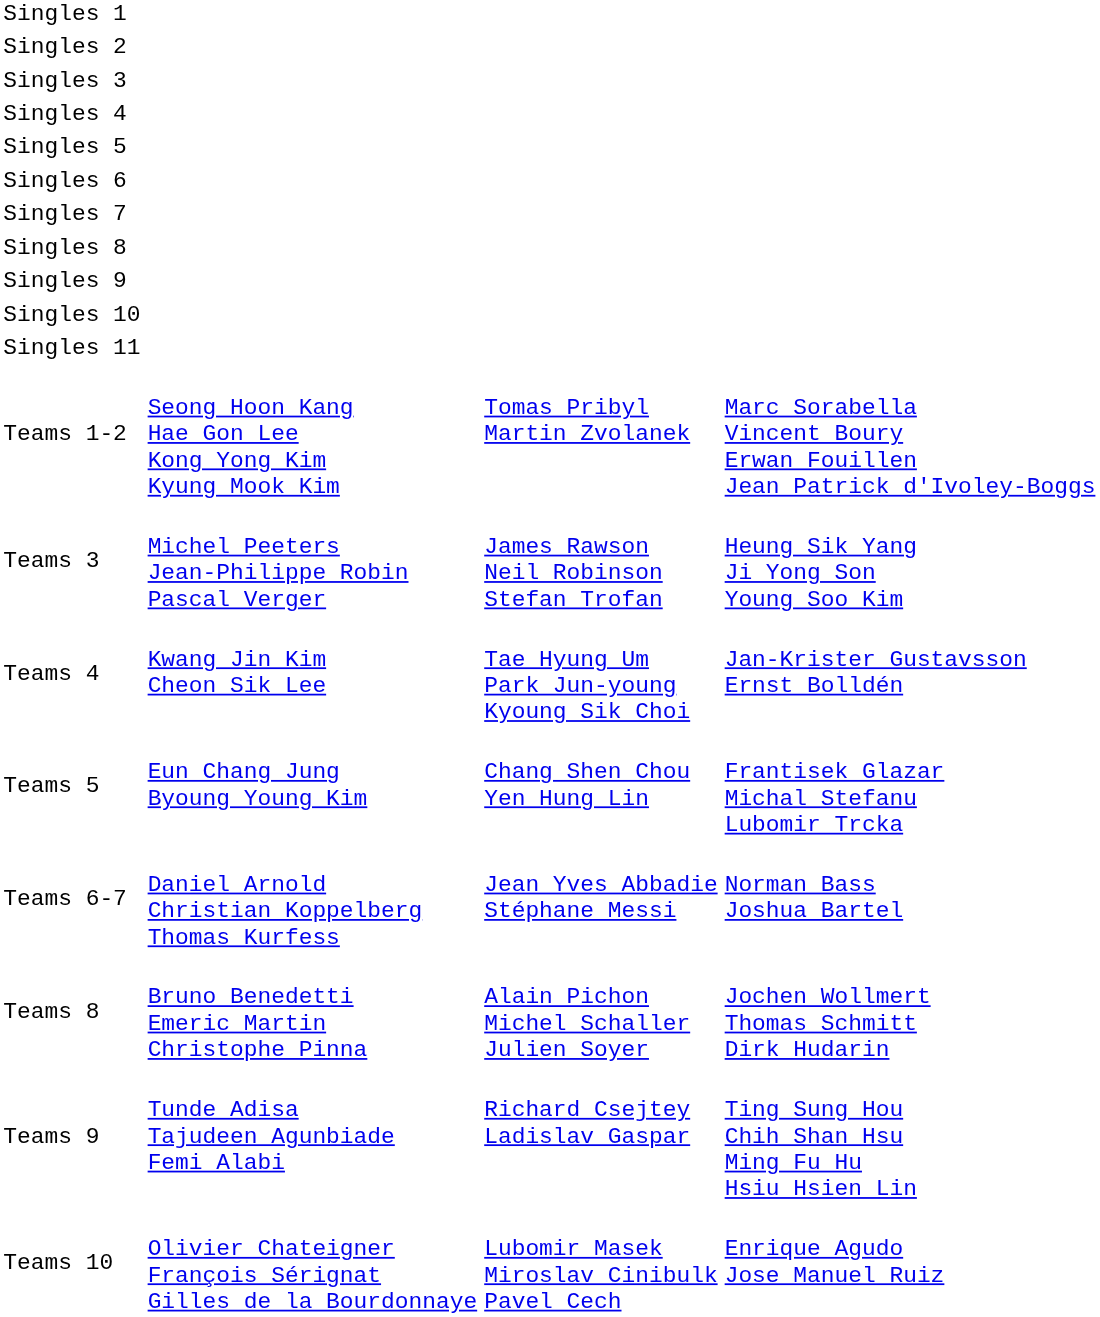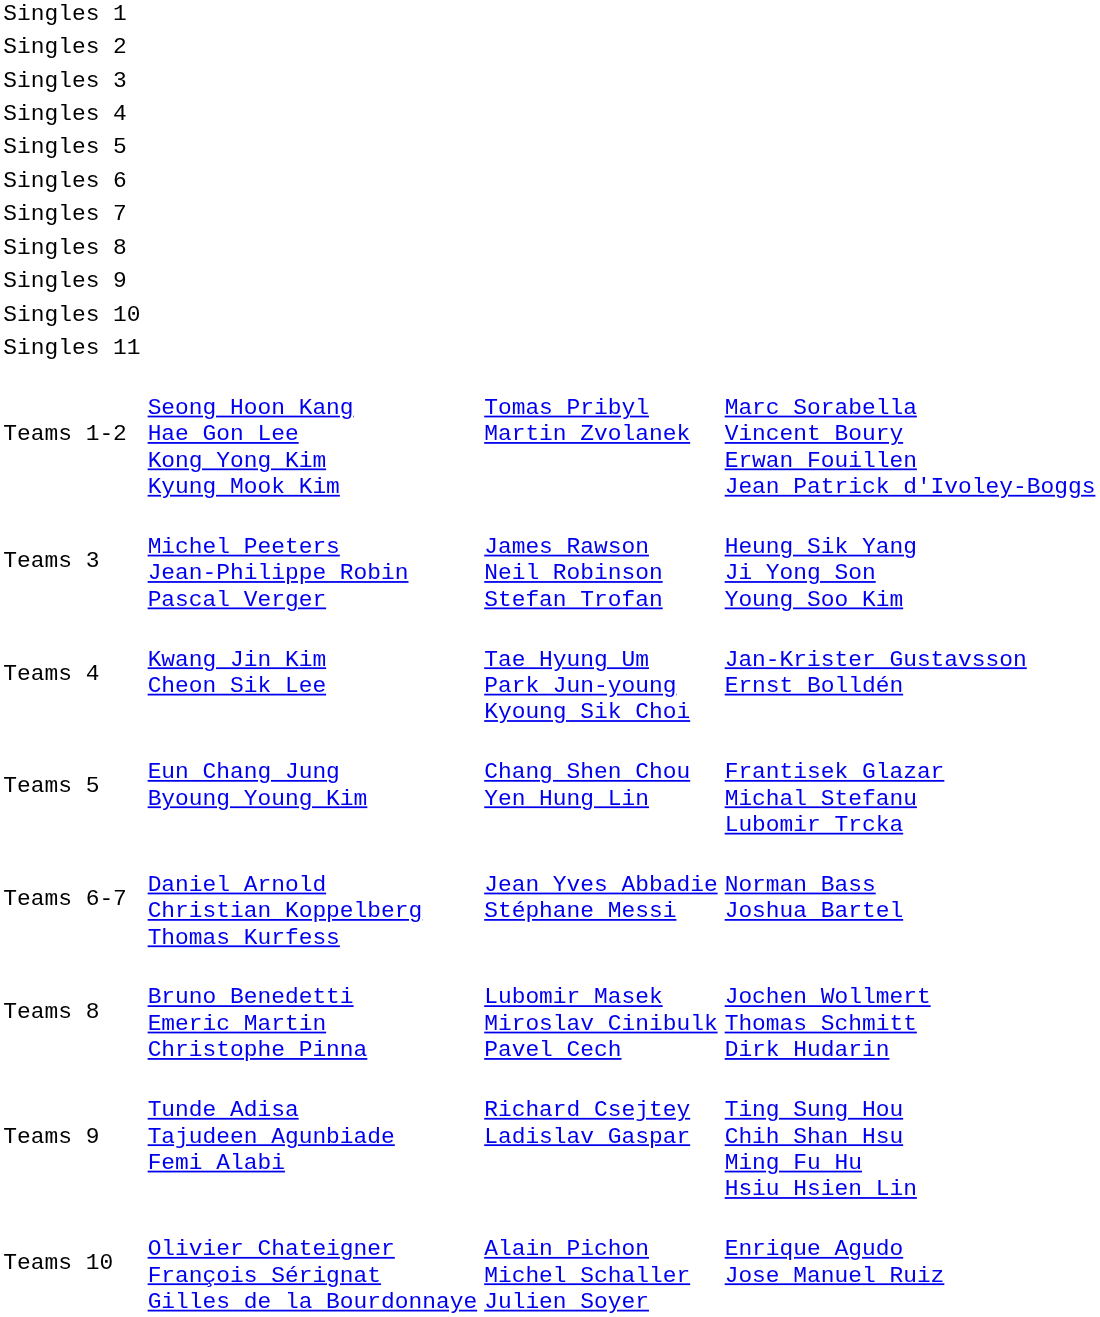 <table>
 <tr>
 <td>Singles 1<br></td>
 <td></td>
 <td></td>
 <td></td>
 </tr>
 <tr>
 <td>Singles 2<br></td>
 <td></td>
 <td></td>
 <td></td>
 </tr>
 <tr>
 <td>Singles 3<br></td>
 <td></td>
 <td></td>
 <td></td>
 </tr>
 <tr>
 <td>Singles 4<br></td>
 <td></td>
 <td></td>
 <td></td>
 </tr>
 <tr>
 <td>Singles 5<br></td>
 <td></td>
 <td></td>
 <td></td>
 </tr>
 <tr>
 <td>Singles 6<br></td>
 <td></td>
 <td></td>
 <td></td>
 </tr>
 <tr>
 <td>Singles 7<br></td>
 <td></td>
 <td></td>
 <td></td>
 </tr>
 <tr>
 <td>Singles 8<br></td>
 <td></td>
 <td></td>
 <td></td>
 </tr>
 <tr>
 <td>Singles 9<br></td>
 <td></td>
 <td></td>
 <td></td>
 </tr>
 <tr>
 <td>Singles 10<br></td>
 <td></td>
 <td></td>
 <td></td>
 </tr>
 <tr>
 <td>Singles 11<br></td>
 <td></td>
 <td></td>
 <td></td>
 </tr>
 <tr>
 <td>Teams 1-2<br></td>
 <td valign="top"><br><a href='#'>Seong Hoon Kang</a><br><a href='#'>Hae Gon Lee</a><br><a href='#'>Kong Yong Kim</a><br><a href='#'>Kyung Mook Kim</a></td>
 <td valign="top"><br><a href='#'>Tomas Pribyl</a><br><a href='#'>Martin Zvolanek</a></td>
 <td valign="top"><br><a href='#'>Marc Sorabella</a><br><a href='#'>Vincent Boury</a><br><a href='#'>Erwan Fouillen</a><br><a href='#'>Jean Patrick d'Ivoley-Boggs</a></td>
 </tr>
 <tr>
 <td>Teams 3<br></td>
 <td valign="top"><br><a href='#'>Michel Peeters</a><br><a href='#'>Jean-Philippe Robin</a><br><a href='#'>Pascal Verger</a></td>
 <td valign="top"><br><a href='#'>James Rawson</a><br><a href='#'>Neil Robinson</a><br><a href='#'>Stefan Trofan</a></td>
 <td valign="top"><br><a href='#'>Heung Sik Yang</a><br><a href='#'>Ji Yong Son</a><br><a href='#'>Young Soo Kim</a></td>
 </tr>
 <tr>
 <td>Teams 4<br></td>
 <td valign="top"><br><a href='#'>Kwang Jin Kim</a><br><a href='#'>Cheon Sik Lee</a></td>
 <td valign="top"><br><a href='#'>Tae Hyung Um</a><br><a href='#'>Park Jun-young</a><br><a href='#'>Kyoung Sik Choi</a></td>
 <td valign="top"><br><a href='#'>Jan-Krister Gustavsson</a><br><a href='#'>Ernst Bolldén</a></td>
 </tr>
 <tr>
 <td>Teams 5<br></td>
 <td valign="top"><br><a href='#'>Eun Chang Jung</a><br><a href='#'>Byoung Young Kim</a></td>
 <td valign="top"><br><a href='#'>Chang Shen Chou</a><br><a href='#'>Yen Hung Lin</a></td>
 <td valign="top"><br><a href='#'>Frantisek Glazar</a><br><a href='#'>Michal Stefanu</a><br><a href='#'>Lubomir Trcka</a></td>
 </tr>
 <tr>
 <td>Teams 6-7<br></td>
 <td valign="top"><br><a href='#'>Daniel Arnold</a><br><a href='#'>Christian Koppelberg</a><br><a href='#'>Thomas Kurfess</a></td>
 <td valign="top"><br><a href='#'>Jean Yves Abbadie</a><br><a href='#'>Stéphane Messi</a></td>
 <td valign="top"><br><a href='#'>Norman Bass</a><br><a href='#'>Joshua Bartel</a></td>
 </tr>
 <tr>
 <td>Teams 8<br></td>
 <td valign="top"><br><a href='#'>Bruno Benedetti</a><br><a href='#'>Emeric Martin</a><br><a href='#'>Christophe Pinna</a></td>
-<td valign="top"><br><a href='#'>Alain Pichon</a><br><a href='#'>Michel Schaller</a><br><a href='#'>Julien Soyer</a></td>
+<td valign="top"><br><a href='#'>Lubomir Masek</a><br><a href='#'>Miroslav Cinibulk</a><br><a href='#'>Pavel Cech</a></td>
 <td valign="top"><br><a href='#'>Jochen Wollmert</a><br><a href='#'>Thomas Schmitt</a><br><a href='#'>Dirk Hudarin</a></td>
 </tr>
 <tr>
 <td>Teams 9<br></td>
 <td valign="top"><br><a href='#'>Tunde Adisa</a><br><a href='#'>Tajudeen Agunbiade</a><br><a href='#'>Femi Alabi</a></td>
 <td valign="top"><br><a href='#'>Richard Csejtey</a><br><a href='#'>Ladislav Gaspar</a></td>
 <td valign="top"><br><a href='#'>Ting Sung Hou</a><br><a href='#'>Chih Shan Hsu</a><br><a href='#'>Ming Fu Hu</a><br><a href='#'>Hsiu Hsien Lin</a></td>
 </tr>
 <tr>
 <td>Teams 10<br></td>
 <td valign="top"><br><a href='#'>Olivier Chateigner</a><br><a href='#'>François Sérignat</a><br><a href='#'>Gilles de la Bourdonnaye</a></td>
-<td valign="top"><br><a href='#'>Lubomir Masek</a><br><a href='#'>Miroslav Cinibulk</a><br><a href='#'>Pavel Cech</a></td>
+<td valign="top"><br><a href='#'>Alain Pichon</a><br><a href='#'>Michel Schaller</a><br><a href='#'>Julien Soyer</a></td>
 <td valign="top"><br><a href='#'>Enrique Agudo</a><br><a href='#'>Jose Manuel Ruiz</a></td>
 </tr>
 </table>
